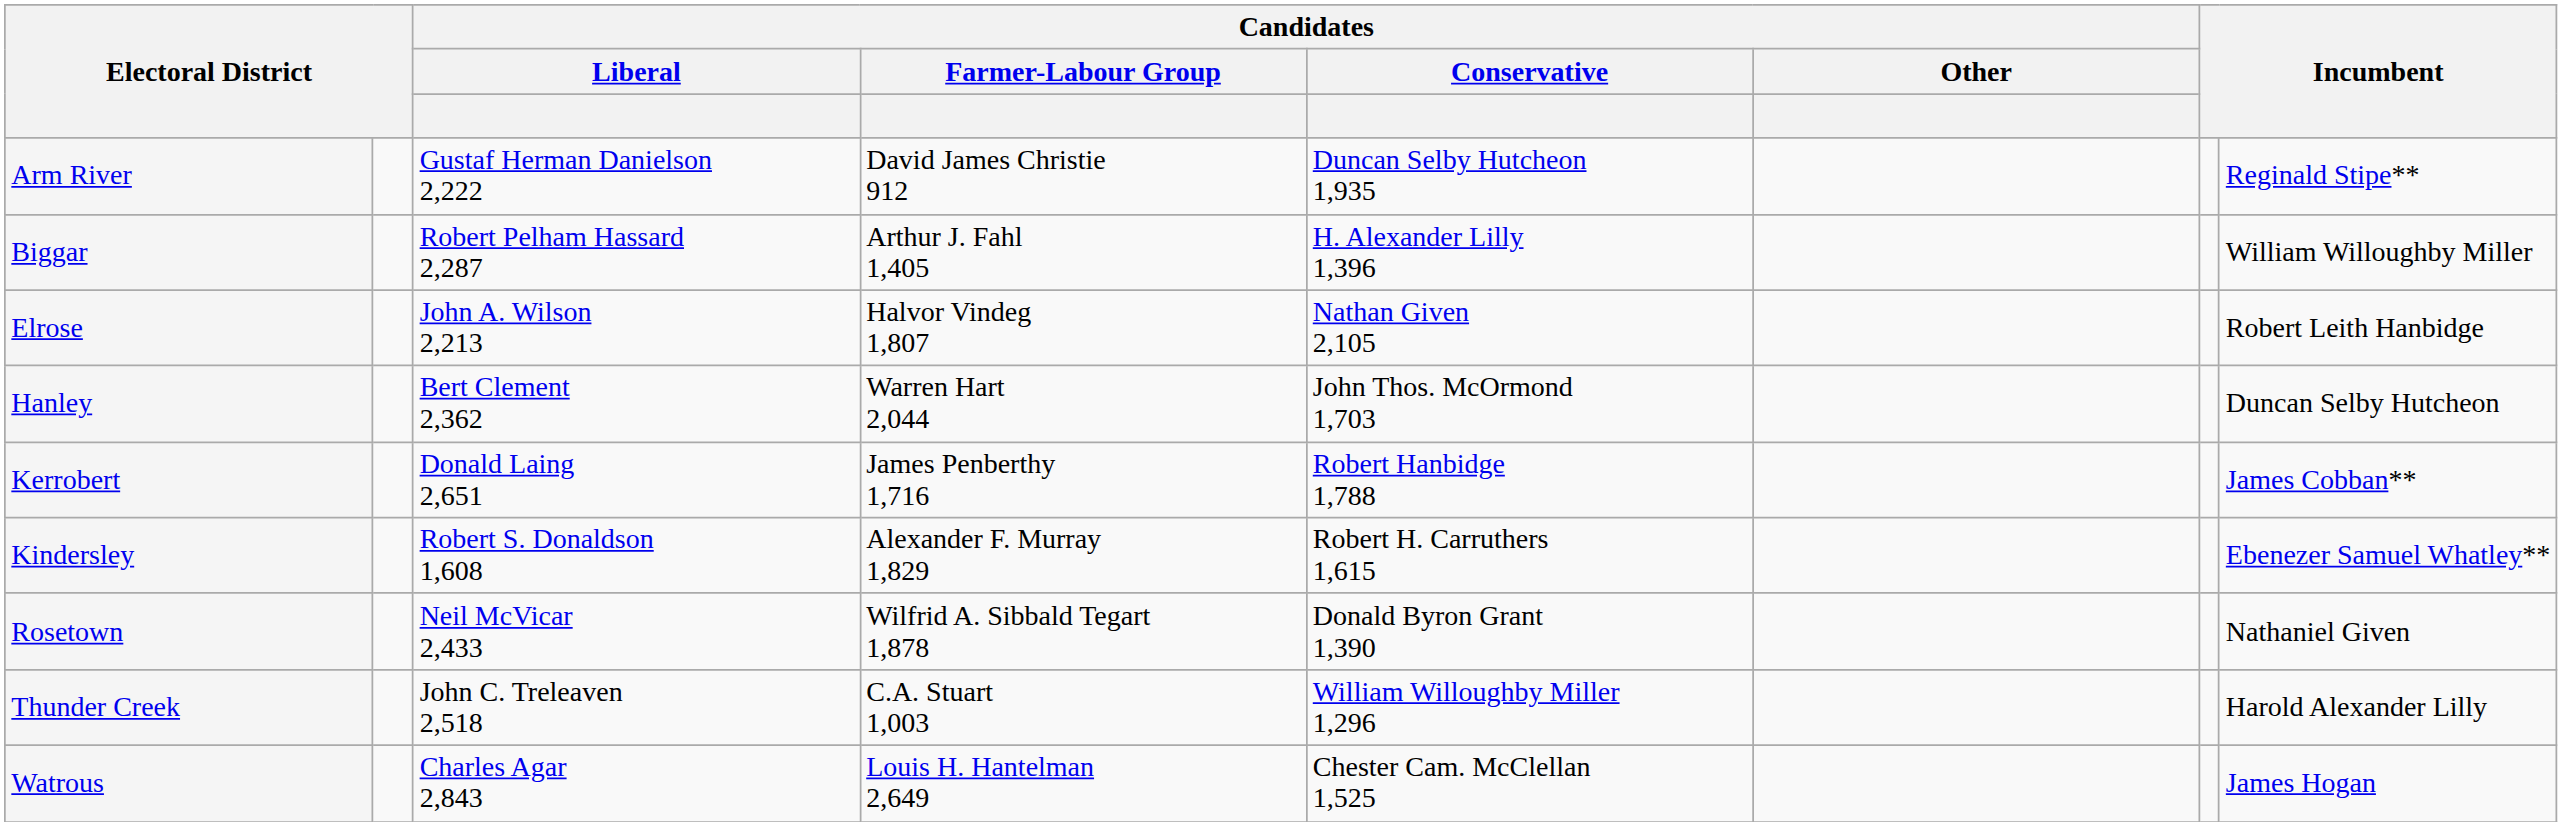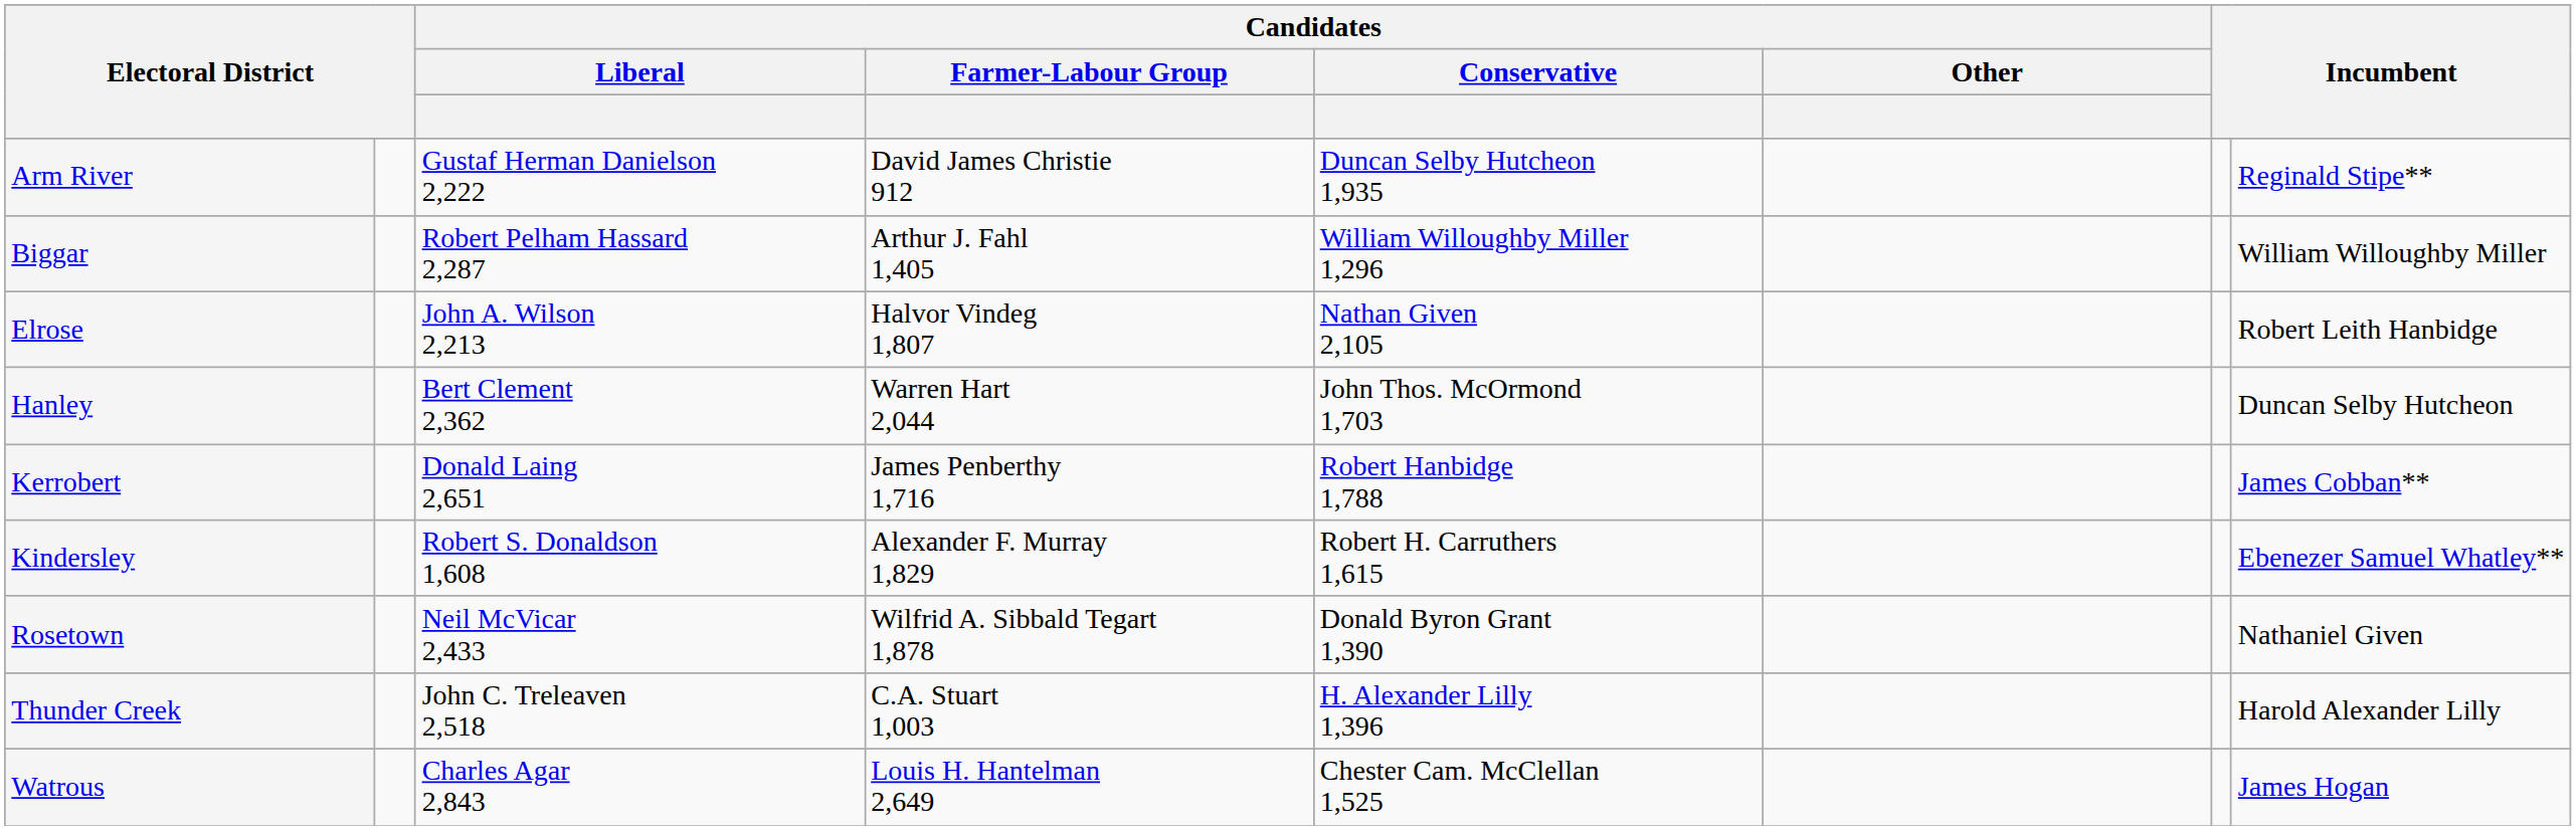 <table class="wikitable">
 <tr>
 <th width=16% rowspan=3 colspan=2>Electoral District</th>
 <th colspan=4>Candidates</th>
 <th width=14% rowspan=3 colspan=2>Incumbent</th>
 </tr>
 <tr>
 <th width=17.5%><a href='#'>Liberal</a></th>
 <th width=17.5%><a href='#'>Farmer-Labour Group</a></th>
 <th width=17.5%><a href='#'>Conservative</a></th>
 <th width=17.5%>Other</th>
 </tr>
 <tr>
 <th width=17.5% > </th>
 <th width=17.5% > </th>
 <th width=17.5% > </th>
 <th width=17.5% > </th>
 </tr>
 <tr>
 <td bgcolor=whitesmoke><a href='#'>Arm River</a></td>
 <td> </td>
 <td><a href='#'>Gustaf Herman Danielson</a><br>2,222</td>
 <td>David James Christie<br>912</td>
 <td><a href='#'>Duncan Selby Hutcheon</a><br>1,935</td>
 <td></td>
 <td> </td>
 <td><a href='#'>Reginald Stipe</a>**</td>
 </tr>
 <tr>
 <td bgcolor=whitesmoke><a href='#'>Biggar</a></td>
 <td> </td>
 <td><a href='#'>Robert Pelham Hassard</a><br>2,287</td>
 <td>Arthur J. Fahl<br>1,405</td>
-<td><a href='#'>H. Alexander Lilly</a><br>1,396</td>
+<td><a href='#'>William Willoughby Miller</a><br>1,296</td>
 <td></td>
 <td> </td>
 <td>William Willoughby Miller</td>
 </tr>
 <tr>
 <td bgcolor=whitesmoke><a href='#'>Elrose</a></td>
 <td> </td>
 <td><a href='#'>John A. Wilson</a><br>2,213</td>
 <td>Halvor Vindeg<br>1,807</td>
 <td><a href='#'>Nathan Given</a><br>2,105</td>
 <td></td>
 <td> </td>
 <td>Robert Leith Hanbidge</td>
 </tr>
 <tr>
 <td bgcolor=whitesmoke><a href='#'>Hanley</a></td>
 <td> </td>
 <td><a href='#'>Bert Clement</a><br>2,362</td>
 <td>Warren Hart<br>2,044</td>
 <td>John Thos. McOrmond<br>1,703</td>
 <td></td>
 <td> </td>
 <td>Duncan Selby Hutcheon</td>
 </tr>
 <tr>
 <td bgcolor=whitesmoke><a href='#'>Kerrobert</a></td>
 <td> </td>
 <td><a href='#'>Donald Laing</a><br>2,651</td>
 <td>James Penberthy<br>1,716</td>
 <td><a href='#'>Robert Hanbidge</a><br>1,788</td>
 <td></td>
 <td> </td>
 <td><a href='#'>James Cobban</a>**</td>
 </tr>
 <tr>
 <td bgcolor=whitesmoke><a href='#'>Kindersley</a></td>
 <td> </td>
 <td><a href='#'>Robert S. Donaldson</a><br>1,608</td>
 <td>Alexander F. Murray<br>1,829</td>
 <td>Robert H. Carruthers<br>1,615</td>
 <td></td>
 <td> </td>
 <td><a href='#'>Ebenezer Samuel Whatley</a>**</td>
 </tr>
 <tr>
 <td bgcolor=whitesmoke><a href='#'>Rosetown</a></td>
 <td> </td>
 <td><a href='#'>Neil McVicar</a><br>2,433</td>
 <td>Wilfrid A. Sibbald Tegart<br>1,878</td>
 <td>Donald Byron Grant<br>1,390</td>
 <td></td>
 <td> </td>
 <td>Nathaniel Given</td>
 </tr>
 <tr>
 <td bgcolor=whitesmoke><a href='#'>Thunder Creek</a></td>
 <td> </td>
 <td>John C. Treleaven<br>2,518</td>
 <td>C.A. Stuart<br>1,003</td>
-<td><a href='#'>William Willoughby Miller</a><br>1,296</td>
+<td><a href='#'>H. Alexander Lilly</a><br>1,396</td>
 <td></td>
 <td> </td>
 <td>Harold Alexander Lilly</td>
 </tr>
 <tr>
 <td bgcolor=whitesmoke><a href='#'>Watrous</a></td>
 <td> </td>
 <td><a href='#'>Charles Agar</a><br>2,843</td>
 <td><a href='#'>Louis H. Hantelman</a><br>2,649</td>
 <td>Chester Cam. McClellan<br>1,525</td>
 <td></td>
 <td> </td>
 <td><a href='#'>James Hogan</a></td>
 </tr>
 </table>
